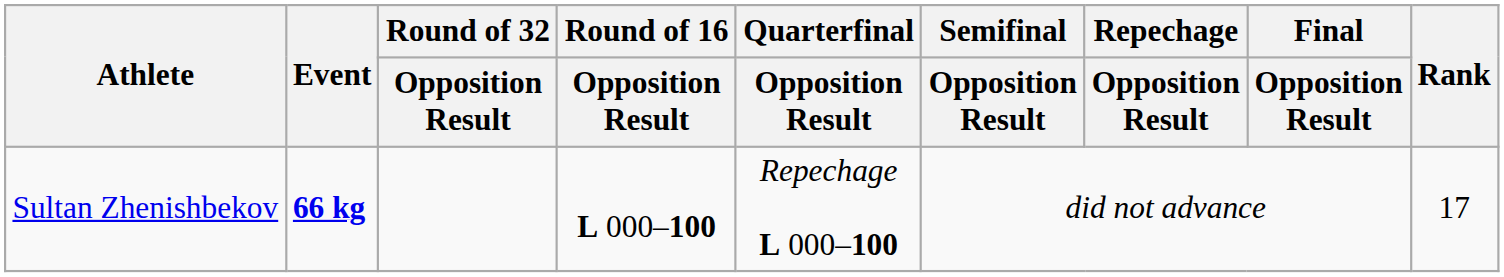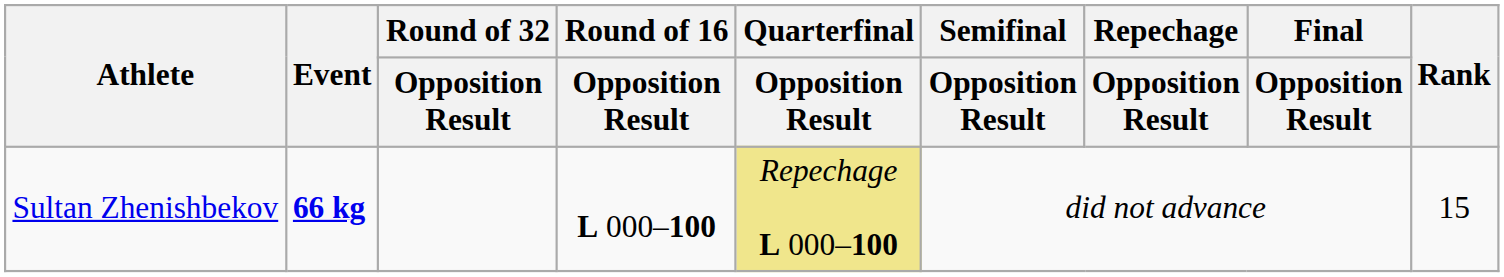 <table class=wikitable style="text-align:center; font-size:90%">
 <tr>
 <th rowspan=2>Athlete</th>
 <th rowspan=2>Event</th>
 <th>Round of 32</th>
 <th>Round of 16</th>
 <th>Quarterfinal</th>
 <th>Semifinal</th>
 <th>Repechage</th>
 <th>Final</th>
 <th rowspan=2>Rank</th>
 </tr>
 <tr>
 <th>Opposition<br>Result</th>
 <th>Opposition<br>Result</th>
 <th>Opposition<br>Result</th>
 <th>Opposition<br>Result</th>
 <th>Opposition<br>Result</th>
 <th>Opposition<br>Result</th>
 </tr>
 <tr>
 <td align=left><a href='#'>Sultan Zhenishbekov</a></td>
 <td style="text-align:left;"><strong><a href='#'>66 kg</a></strong></td>
 <td></td>
 <td><br><strong>L</strong> 000–<strong>100</strong></td>
-<td><em>Repechage</em><br><br><strong>L</strong> 000–<strong>100</strong></td>
+<td style="background: khaki;"><em>Repechage</em><br><br><strong>L</strong> 000–<strong>100</strong></td>
 <td colspan=3><em>did not advance</em></td>
-<td>17</td>
+<td>15</td>
 </tr>
 </table>
